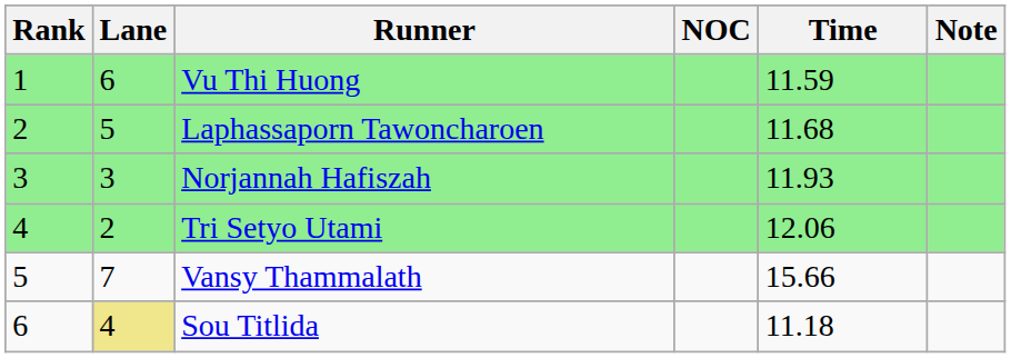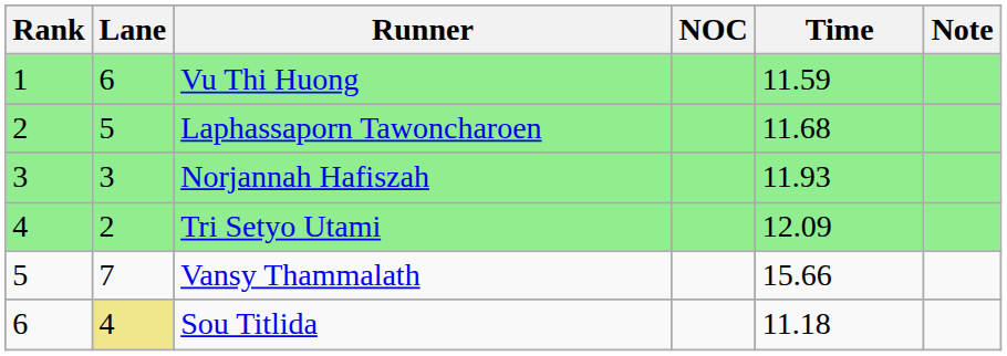 <table class="wikitable sortable" style="text-align:Left">
 <tr>
 <th width=10>Rank</th>
 <th width=10>Lane</th>
 <th width=250>Runner</th>
 <th width=10>NOC</th>
 <th width=80>Time</th>
 <th width=10>Note</th>
 </tr>
 <tr bgcolor=lightgreen>
 <td>1</td>
 <td>6</td>
 <td><a href='#'>Vu Thi Huong</a></td>
 <td></td>
 <td>11.59</td>
 <td Q></td>
 </tr>
 <tr bgcolor=lightgreen>
 <td>2</td>
 <td>5</td>
 <td><a href='#'>Laphassaporn Tawoncharoen</a></td>
 <td></td>
 <td>11.68</td>
 <td Q></td>
 </tr>
 <tr bgcolor=lightgreen>
 <td>3</td>
 <td>3</td>
 <td><a href='#'>Norjannah Hafiszah</a></td>
 <td></td>
 <td>11.93</td>
 <td Q></td>
 </tr>
 <tr bgcolor=lightgreen>
 <td>4</td>
 <td>2</td>
 <td><a href='#'>Tri Setyo Utami</a></td>
 <td></td>
-<td>12.06</td>
+<td>12.09</td>
 <td Q></td>
 </tr>
 <tr>
 <td>5</td>
 <td>7</td>
 <td><a href='#'>Vansy Thammalath</a></td>
 <td></td>
 <td>15.66</td>
 <td></td>
 </tr>
 <tr>
 <td>6</td>
 <td style="background: khaki;">4</td>
 <td><a href='#'>Sou Titlida</a></td>
 <td></td>
 <td>11.18</td>
 <td></td>
 </tr>
 </table>
